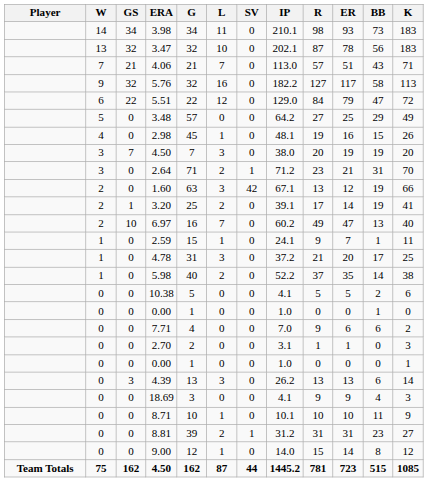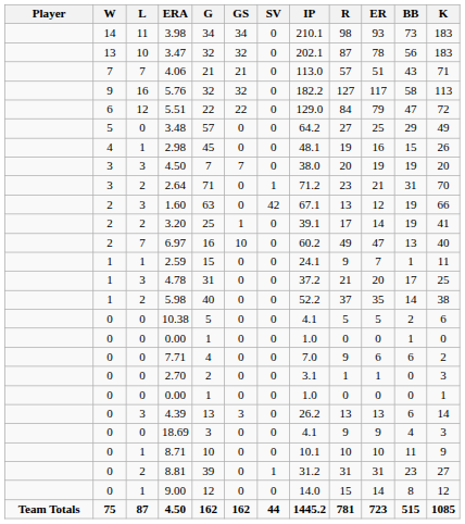 <table class="wikitable sortable">
 <tr>
 <th bgcolor="#DDDDFF" width="19%">Player</th>
 <th bgcolor="#DDDDFF" width="7%">W</th>
-<th bgcolor="#DDDDFF" width="7%">GS</th>
+<th bgcolor="#DDDDFF" width="7%">L</th>
 <th bgcolor="#DDDDFF" width="7%">ERA</th>
 <th bgcolor="#DDDDFF" width="7%">G</th>
-<th bgcolor="#DDDDFF" width="7%">L</th>
+<th bgcolor="#DDDDFF" width="7%">GS</th>
 <th bgcolor="#DDDDFF" width="7%">SV</th>
 <th bgcolor="#DDDDFF" width="7%">IP</th>
 <th bgcolor="#DDDDFF" width="7%">R</th>
 <th bgcolor="#DDDDFF" width="7%">ER</th>
 <th bgcolor="#DDDDFF" width="7%">BB</th>
 <th bgcolor="#DDDDFF" width="7%">K</th>
 </tr>
 <tr align="center">
 <td></td>
 <td>14</td>
-<td>34</td>
+<td>11</td>
 <td>3.98</td>
 <td>34</td>
-<td>11</td>
+<td>34</td>
 <td>0</td>
 <td>210.1</td>
 <td>98</td>
 <td>93</td>
 <td>73</td>
 <td>183</td>
 </tr>
 <tr align="center">
 <td></td>
 <td>13</td>
-<td>32</td>
+<td>10</td>
 <td>3.47</td>
 <td>32</td>
-<td>10</td>
+<td>32</td>
 <td>0</td>
 <td>202.1</td>
 <td>87</td>
 <td>78</td>
 <td>56</td>
 <td>183</td>
 </tr>
 <tr align="center">
 <td></td>
 <td>7</td>
-<td>21</td>
+<td>7</td>
 <td>4.06</td>
 <td>21</td>
-<td>7</td>
+<td>21</td>
 <td>0</td>
 <td>113.0</td>
 <td>57</td>
 <td>51</td>
 <td>43</td>
 <td>71</td>
 </tr>
 <tr align="center">
 <td></td>
 <td>9</td>
-<td>32</td>
+<td>16</td>
 <td>5.76</td>
 <td>32</td>
-<td>16</td>
+<td>32</td>
 <td>0</td>
 <td>182.2</td>
 <td>127</td>
 <td>117</td>
 <td>58</td>
 <td>113</td>
 </tr>
 <tr align="center">
 <td></td>
 <td>6</td>
-<td>22</td>
+<td>12</td>
 <td>5.51</td>
 <td>22</td>
-<td>12</td>
+<td>22</td>
 <td>0</td>
 <td>129.0</td>
 <td>84</td>
 <td>79</td>
 <td>47</td>
 <td>72</td>
 </tr>
 <tr align="center">
 <td></td>
 <td>5</td>
 <td>0</td>
 <td>3.48</td>
 <td>57</td>
 <td>0</td>
 <td>0</td>
 <td>64.2</td>
 <td>27</td>
 <td>25</td>
 <td>29</td>
 <td>49</td>
 </tr>
 <tr align="center">
 <td></td>
 <td>4</td>
-<td>0</td>
+<td>1</td>
 <td>2.98</td>
 <td>45</td>
-<td>1</td>
+<td>0</td>
 <td>0</td>
 <td>48.1</td>
 <td>19</td>
 <td>16</td>
 <td>15</td>
 <td>26</td>
 </tr>
 <tr align="center">
 <td></td>
 <td>3</td>
-<td>7</td>
+<td>3</td>
 <td>4.50</td>
 <td>7</td>
-<td>3</td>
+<td>7</td>
 <td>0</td>
 <td>38.0</td>
 <td>20</td>
 <td>19</td>
 <td>19</td>
 <td>20</td>
 </tr>
 <tr align="center">
 <td></td>
 <td>3</td>
-<td>0</td>
+<td>2</td>
 <td>2.64</td>
 <td>71</td>
-<td>2</td>
+<td>0</td>
 <td>1</td>
 <td>71.2</td>
 <td>23</td>
 <td>21</td>
 <td>31</td>
 <td>70</td>
 </tr>
 <tr align="center">
 <td></td>
 <td>2</td>
-<td>0</td>
+<td>3</td>
 <td>1.60</td>
 <td>63</td>
-<td>3</td>
+<td>0</td>
 <td>42</td>
 <td>67.1</td>
 <td>13</td>
 <td>12</td>
 <td>19</td>
 <td>66</td>
 </tr>
 <tr align="center">
 <td></td>
 <td>2</td>
-<td>1</td>
+<td>2</td>
 <td>3.20</td>
 <td>25</td>
-<td>2</td>
+<td>1</td>
 <td>0</td>
 <td>39.1</td>
 <td>17</td>
 <td>14</td>
 <td>19</td>
 <td>41</td>
 </tr>
 <tr align="center">
 <td></td>
 <td>2</td>
-<td>10</td>
+<td>7</td>
 <td>6.97</td>
 <td>16</td>
-<td>7</td>
+<td>10</td>
 <td>0</td>
 <td>60.2</td>
 <td>49</td>
 <td>47</td>
 <td>13</td>
 <td>40</td>
 </tr>
 <tr align="center">
 <td></td>
 <td>1</td>
-<td>0</td>
+<td>1</td>
 <td>2.59</td>
 <td>15</td>
-<td>1</td>
+<td>0</td>
 <td>0</td>
 <td>24.1</td>
 <td>9</td>
 <td>7</td>
 <td>1</td>
 <td>11</td>
 </tr>
 <tr align="center">
 <td></td>
 <td>1</td>
-<td>0</td>
+<td>3</td>
 <td>4.78</td>
 <td>31</td>
-<td>3</td>
+<td>0</td>
 <td>0</td>
 <td>37.2</td>
 <td>21</td>
 <td>20</td>
 <td>17</td>
 <td>25</td>
 </tr>
 <tr align="center">
 <td></td>
 <td>1</td>
-<td>0</td>
+<td>2</td>
 <td>5.98</td>
 <td>40</td>
-<td>2</td>
+<td>0</td>
 <td>0</td>
 <td>52.2</td>
 <td>37</td>
 <td>35</td>
 <td>14</td>
 <td>38</td>
 </tr>
 <tr align="center">
 <td></td>
 <td>0</td>
 <td>0</td>
 <td>10.38</td>
 <td>5</td>
 <td>0</td>
 <td>0</td>
 <td>4.1</td>
 <td>5</td>
 <td>5</td>
 <td>2</td>
 <td>6</td>
 </tr>
 <tr align="center">
 <td></td>
 <td>0</td>
 <td>0</td>
 <td>0.00</td>
 <td>1</td>
 <td>0</td>
 <td>0</td>
 <td>1.0</td>
 <td>0</td>
 <td>0</td>
 <td>1</td>
 <td>0</td>
 </tr>
 <tr align="center">
 <td></td>
 <td>0</td>
 <td>0</td>
 <td>7.71</td>
 <td>4</td>
 <td>0</td>
 <td>0</td>
 <td>7.0</td>
 <td>9</td>
 <td>6</td>
 <td>6</td>
 <td>2</td>
 </tr>
 <tr align="center">
 <td></td>
 <td>0</td>
 <td>0</td>
 <td>2.70</td>
 <td>2</td>
 <td>0</td>
 <td>0</td>
 <td>3.1</td>
 <td>1</td>
 <td>1</td>
 <td>0</td>
 <td>3</td>
 </tr>
 <tr align="center">
 <td></td>
 <td>0</td>
 <td>0</td>
 <td>0.00</td>
 <td>1</td>
 <td>0</td>
 <td>0</td>
 <td>1.0</td>
 <td>0</td>
 <td>0</td>
 <td>0</td>
 <td>1</td>
 </tr>
 <tr align="center">
 <td></td>
 <td>0</td>
 <td>3</td>
 <td>4.39</td>
 <td>13</td>
 <td>3</td>
 <td>0</td>
 <td>26.2</td>
 <td>13</td>
 <td>13</td>
 <td>6</td>
 <td>14</td>
 </tr>
 <tr align="center">
 <td></td>
 <td>0</td>
 <td>0</td>
 <td>18.69</td>
 <td>3</td>
 <td>0</td>
 <td>0</td>
 <td>4.1</td>
 <td>9</td>
 <td>9</td>
 <td>4</td>
 <td>3</td>
 </tr>
 <tr align="center">
 <td></td>
 <td>0</td>
-<td>0</td>
+<td>1</td>
 <td>8.71</td>
 <td>10</td>
-<td>1</td>
+<td>0</td>
 <td>0</td>
 <td>10.1</td>
 <td>10</td>
 <td>10</td>
 <td>11</td>
 <td>9</td>
 </tr>
 <tr align="center">
 <td></td>
 <td>0</td>
-<td>0</td>
+<td>2</td>
 <td>8.81</td>
 <td>39</td>
-<td>2</td>
+<td>0</td>
 <td>1</td>
 <td>31.2</td>
 <td>31</td>
 <td>31</td>
 <td>23</td>
 <td>27</td>
 </tr>
 <tr align="center">
 <td></td>
 <td>0</td>
-<td>0</td>
+<td>1</td>
 <td>9.00</td>
 <td>12</td>
-<td>1</td>
+<td>0</td>
 <td>0</td>
 <td>14.0</td>
 <td>15</td>
 <td>14</td>
 <td>8</td>
 <td>12</td>
 </tr>
 <tr align="center" class="unsortable">
 <td><strong>Team Totals</strong></td>
 <td><strong>75</strong></td>
-<td><strong>162</strong></td>
+<td><strong>87</strong></td>
 <td><strong>4.50</strong></td>
 <td><strong>162</strong></td>
-<td><strong>87</strong></td>
+<td><strong>162</strong></td>
 <td><strong>44</strong></td>
 <td><strong>1445.2</strong></td>
 <td><strong>781</strong></td>
 <td><strong>723</strong></td>
 <td><strong>515</strong></td>
 <td><strong>1085</strong></td>
 </tr>
 </table>
